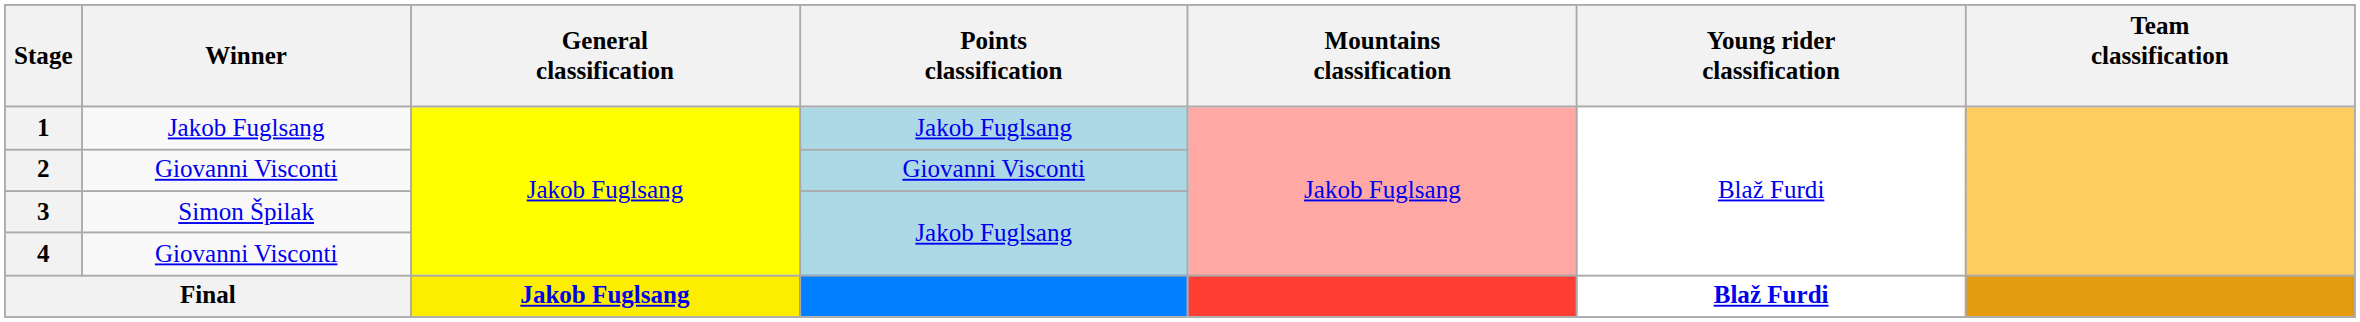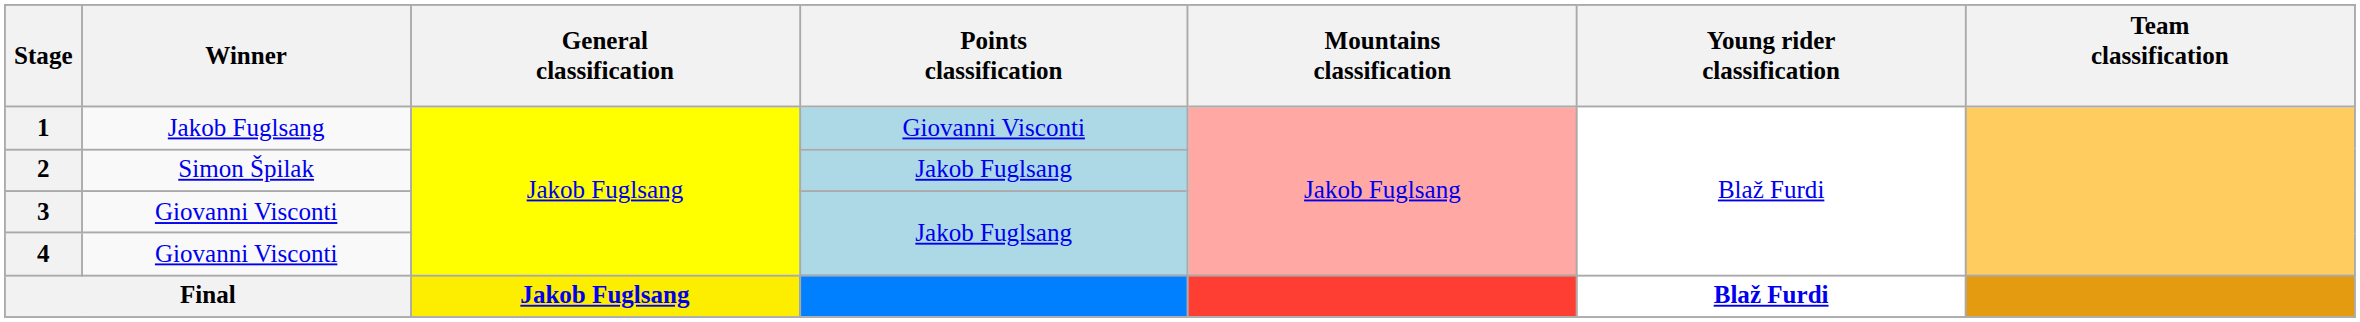 <table class="wikitable" style="text-align: center; font-size:smaller;">
 <tr>
 <th style="width:1%;">Stage</th>
 <th style="width:11%;">Winner</th>
 <th style="width:13%;">General<br>classification<br></th>
 <th style="width:13%;">Points<br>classification<br></th>
 <th style="width:13%;">Mountains<br>classification<br></th>
 <th style="width:13%;">Young rider<br>classification<br></th>
 <th style="width:13%;">Team<br>classification<br><br></th>
 </tr>
 <tr>
 <th>1</th>
 <td><a href='#'>Jakob Fuglsang</a></td>
 <td style="background:yellow;" rowspan=4><a href='#'>Jakob Fuglsang</a></td>
-<td style="background:lightblue;"><a href='#'>Jakob Fuglsang</a></td>
+<td style="background:lightblue;"><a href='#'>Giovanni Visconti</a></td>
 <td style="background:#FFA8A4;" rowspan=4><a href='#'>Jakob Fuglsang</a></td>
 <td style="background:white;" rowspan=4><a href='#'>Blaž Furdi</a></td>
 <td style="background:#FFCD5F;" rowspan=4></td>
 </tr>
 <tr>
 <th>2</th>
-<td><a href='#'>Giovanni Visconti</a></td>
-<td style="background:lightblue;"><a href='#'>Giovanni Visconti</a></td>
+<td><a href='#'>Simon Špilak</a></td>
+<td style="background:lightblue;"><a href='#'>Jakob Fuglsang</a></td>
 </tr>
 <tr>
 <th>3</th>
-<td><a href='#'>Simon Špilak</a></td>
+<td><a href='#'>Giovanni Visconti</a></td>
 <td style="background:lightblue;" rowspan=2><a href='#'>Jakob Fuglsang</a></td>
 </tr>
 <tr>
 <th>4</th>
 <td><a href='#'>Giovanni Visconti</a></td>
 </tr>
 <tr>
 <th colspan="2"><strong>Final</strong></th>
 <th style="background:#FDEE00;"><a href='#'>Jakob Fuglsang</a></th>
 <th style="background:#007FFF;"></th>
 <th style="background:#FF3E33;"></th>
 <th style="background:white;"><a href='#'>Blaž Furdi</a></th>
 <th style="background:#E49B0F;"></th>
 </tr>
 </table>
